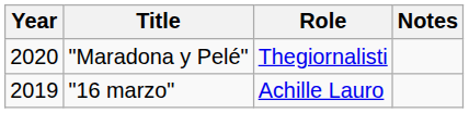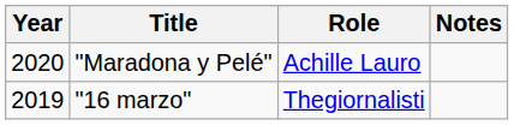 <table class="wikitable">
 <tr>
 <th>Year</th>
 <th>Title</th>
 <th>Role</th>
 <th>Notes</th>
 </tr>
 <tr>
 <td>2020</td>
 <td>"Maradona y Pelé"</td>
-<td><a href='#'>Thegiornalisti</a></td>
+<td><a href='#'>Achille Lauro</a></td>
 <td></td>
 </tr>
 <tr>
 <td>2019</td>
 <td>"16 marzo"</td>
-<td><a href='#'>Achille Lauro</a></td>
+<td><a href='#'>Thegiornalisti</a></td>
 <td></td>
 </tr>
 </table>
